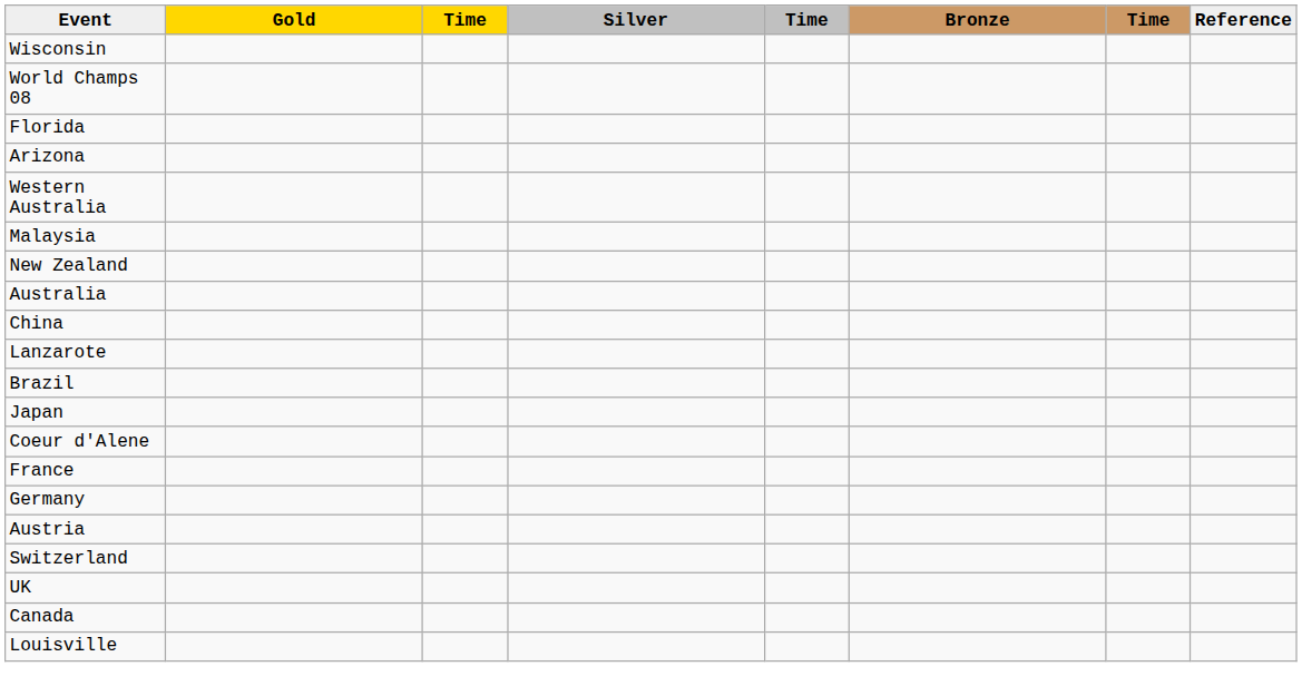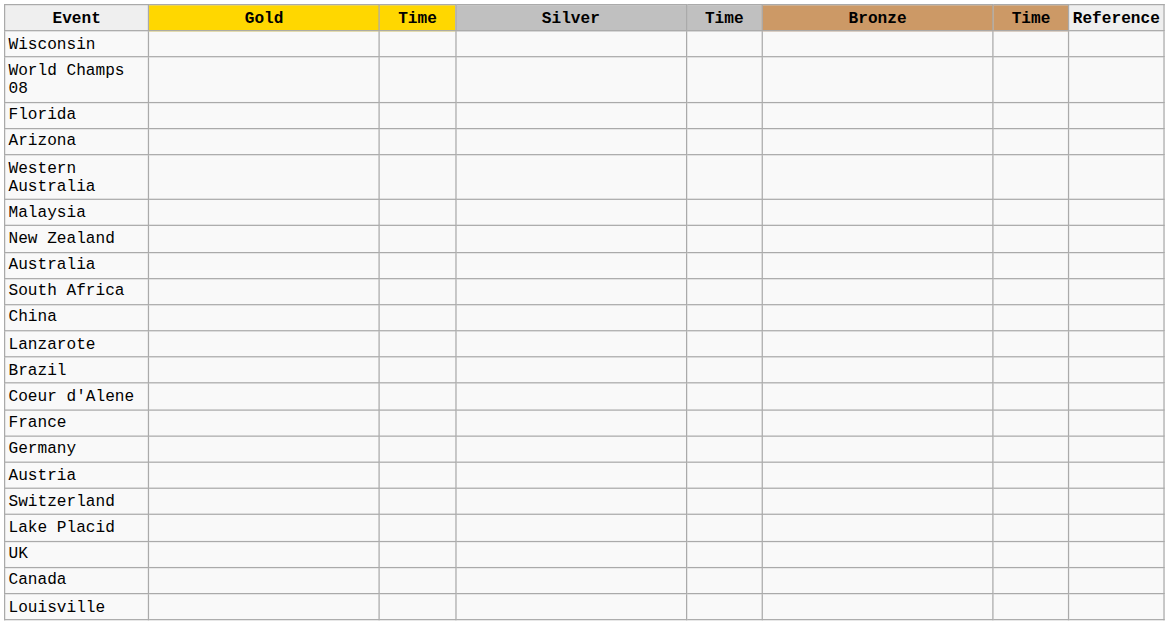 <table class="wikitable sortable">
 <tr align="center">
 <td width="110" bgcolor="efefef"><strong>Event</strong></td>
 <td width="180" bgcolor="gold"><strong>Gold</strong></td>
 <td width="55" bgcolor="gold"><strong>Time</strong></td>
 <td width="180" bgcolor="silver"><strong>Silver</strong></td>
 <td width="55" bgcolor="silver"><strong>Time</strong></td>
 <td width="180" bgcolor="cc9966"><strong>Bronze</strong></td>
 <td width="55" bgcolor="cc9966"><strong>Time</strong></td>
 <td class="unsortable" bgcolor="efefef"><strong>Reference</strong></td>
 </tr>
 <tr>
 <td>Wisconsin</td>
 <td></td>
 <td></td>
 <td></td>
 <td></td>
 <td></td>
 <td></td>
 <td></td>
 </tr>
 <tr>
 <td>World Champs 08</td>
 <td></td>
 <td></td>
 <td></td>
 <td></td>
 <td></td>
 <td></td>
 <td></td>
 </tr>
 <tr>
 <td>Florida</td>
 <td></td>
 <td></td>
 <td></td>
 <td></td>
 <td></td>
 <td></td>
 <td></td>
 </tr>
 <tr>
 <td>Arizona</td>
 <td></td>
 <td></td>
 <td></td>
 <td></td>
 <td></td>
 <td></td>
 <td></td>
 </tr>
 <tr>
 <td>Western Australia</td>
 <td></td>
 <td></td>
 <td></td>
 <td></td>
 <td></td>
 <td></td>
 <td></td>
 </tr>
 <tr>
 <td>Malaysia</td>
 <td></td>
 <td></td>
 <td></td>
 <td></td>
 <td></td>
 <td></td>
 <td></td>
 </tr>
 <tr>
 <td>New Zealand</td>
 <td></td>
 <td></td>
 <td></td>
 <td></td>
 <td></td>
 <td></td>
 <td></td>
 </tr>
 <tr>
 <td>Australia</td>
 <td></td>
 <td></td>
 <td></td>
 <td></td>
 <td></td>
 <td></td>
 <td></td>
 </tr>
 <tr>
+<td>South Africa</td>
+<td></td>
+<td></td>
+<td></td>
+<td></td>
+<td></td>
+<td></td>
+<td></td>
+</tr>
+<tr>
 <td>China</td>
 <td></td>
 <td></td>
 <td></td>
 <td></td>
 <td></td>
 <td></td>
 <td></td>
 </tr>
 <tr>
 <td>Lanzarote</td>
 <td></td>
 <td></td>
 <td></td>
 <td></td>
 <td></td>
 <td></td>
 <td></td>
 </tr>
 <tr>
 <td>Brazil</td>
-<td></td>
-<td></td>
-<td></td>
-<td></td>
-<td></td>
-<td></td>
-<td></td>
-</tr>
-<tr>
-<td>Japan</td>
 <td></td>
 <td></td>
 <td></td>
 <td></td>
 <td></td>
 <td></td>
 <td></td>
 </tr>
 <tr>
 <td>Coeur d'Alene</td>
 <td></td>
 <td></td>
 <td></td>
 <td></td>
 <td></td>
 <td></td>
 <td></td>
 </tr>
 <tr>
 <td>France</td>
 <td></td>
 <td></td>
 <td></td>
 <td></td>
 <td></td>
 <td></td>
 <td></td>
 </tr>
 <tr>
 <td>Germany</td>
 <td></td>
 <td></td>
 <td></td>
 <td></td>
 <td></td>
 <td></td>
 <td></td>
 </tr>
 <tr>
 <td>Austria</td>
 <td></td>
 <td></td>
 <td></td>
 <td></td>
 <td></td>
 <td></td>
 <td></td>
 </tr>
 <tr>
 <td>Switzerland</td>
 <td></td>
 <td></td>
 <td></td>
 <td></td>
 <td></td>
 <td></td>
 <td></td>
 </tr>
 <tr>
+<td>Lake Placid</td>
+<td></td>
+<td></td>
+<td></td>
+<td></td>
+<td></td>
+<td></td>
+<td></td>
+</tr>
+<tr>
 <td>UK</td>
 <td></td>
 <td></td>
 <td></td>
 <td></td>
 <td></td>
 <td></td>
 <td></td>
 </tr>
 <tr>
 <td>Canada</td>
 <td></td>
 <td></td>
 <td></td>
 <td></td>
 <td></td>
 <td></td>
 <td></td>
 </tr>
 <tr>
 <td>Louisville</td>
 <td></td>
 <td></td>
 <td></td>
 <td></td>
 <td></td>
 <td></td>
 <td></td>
 </tr>
 </table>
